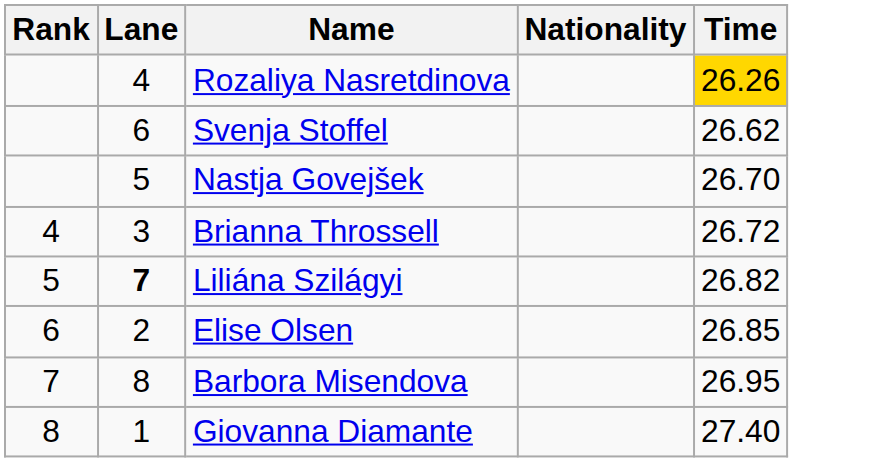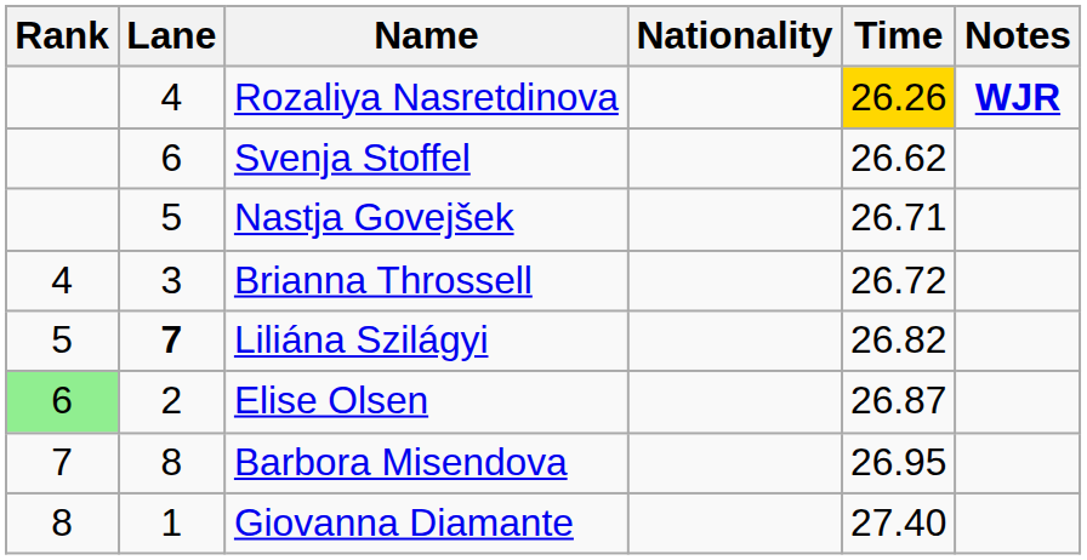 <table class="wikitable sortable" style="text-align:center">
 <tr>
 <th>Rank</th>
 <th>Lane</th>
 <th>Name</th>
 <th>Nationality</th>
 <th>Time</th>
+<th>Notes</th>
 </tr>
 <tr>
 <td></td>
 <td>4</td>
 <td align=left><a href='#'>Rozaliya Nasretdinova</a></td>
 <td align=left></td>
 <td style="background: gold;">26.26</td>
+<td><strong><a href='#'>WJR</a></strong></td>
 </tr>
 <tr>
 <td></td>
 <td>6</td>
 <td align=left><a href='#'>Svenja Stoffel</a></td>
 <td align=left></td>
 <td>26.62</td>
+<td></td>
 </tr>
 <tr>
 <td></td>
 <td>5</td>
 <td align=left><a href='#'>Nastja Govejšek</a></td>
 <td align=left></td>
-<td>26.70</td>
+<td>26.71</td>
+<td></td>
 </tr>
 <tr>
 <td>4</td>
 <td>3</td>
 <td align=left><a href='#'>Brianna Throssell</a></td>
 <td align=left></td>
 <td>26.72</td>
+<td></td>
 </tr>
 <tr>
 <td>5</td>
 <td><strong>7</strong></td>
 <td align=left><a href='#'>Liliána Szilágyi</a></td>
 <td align=left></td>
 <td>26.82</td>
+<td></td>
 </tr>
 <tr>
-<td>6</td>
+<td style="background: lightgreen;">6</td>
 <td>2</td>
 <td align=left><a href='#'>Elise Olsen</a></td>
 <td align=left></td>
-<td>26.85</td>
+<td>26.87</td>
+<td></td>
 </tr>
 <tr>
 <td>7</td>
 <td>8</td>
 <td align=left><a href='#'>Barbora Misendova</a></td>
 <td align=left></td>
 <td>26.95</td>
+<td></td>
 </tr>
 <tr>
 <td>8</td>
 <td>1</td>
 <td align=left><a href='#'>Giovanna Diamante</a></td>
 <td align=left></td>
 <td>27.40</td>
+<td></td>
 </tr>
 </table>
